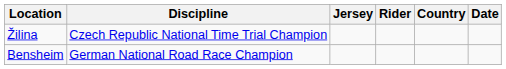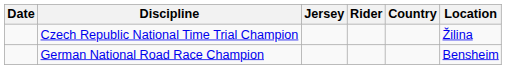 <table class="wikitable">
 <tr>
-<th>Location</th>
+<th>Date</th>
 <th>Discipline</th>
 <th>Jersey</th>
 <th>Rider</th>
 <th>Country</th>
-<th>Date</th>
+<th>Location</th>
 </tr>
 <tr>
-<td><a href='#'>Žilina</a></td>
+<td></td>
 <td><a href='#'>Czech Republic National Time Trial Champion</a></td>
 <td></td>
 <td></td>
 <td></td>
-<td></td>
+<td><a href='#'>Žilina</a></td>
 </tr>
 <tr>
-<td><a href='#'>Bensheim</a></td>
+<td></td>
 <td><a href='#'>German National Road Race Champion</a></td>
 <td></td>
 <td></td>
 <td></td>
-<td></td>
+<td><a href='#'>Bensheim</a></td>
 </tr>
 </table>
